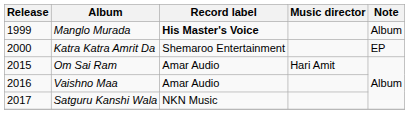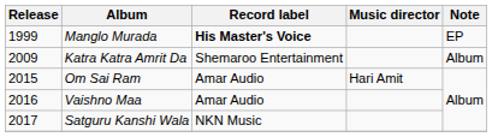 <table class="wikitable">
 <tr>
 <th>Release</th>
 <th>Album</th>
 <th>Record label</th>
 <th>Music director</th>
 <th>Note</th>
 </tr>
 <tr>
 <td>1999</td>
 <td><em>Manglo Murada</em></td>
 <td><strong>His Master's Voice</strong></td>
 <td></td>
-<td>Album</td>
+<td>EP</td>
 </tr>
 <tr>
-<td>2000</td>
+<td>2009</td>
 <td><em>Katra Katra Amrit Da</em></td>
 <td>Shemaroo Entertainment</td>
 <td></td>
-<td>EP</td>
+<td>Album</td>
 </tr>
 <tr>
 <td>2015</td>
 <td><em>Om Sai Ram</em></td>
 <td>Amar Audio</td>
 <td>Hari Amit</td>
 <td rowspan="3" style="text-align: center;">Album</td>
 </tr>
 <tr>
 <td>2016</td>
 <td><em>Vaishno Maa</em></td>
 <td>Amar Audio</td>
 <td></td>
 </tr>
 <tr>
 <td>2017</td>
 <td><em>Satguru Kanshi Wala</em></td>
 <td>NKN Music</td>
 <td></td>
 </tr>
 <tr>
 </tr>
 </table>
